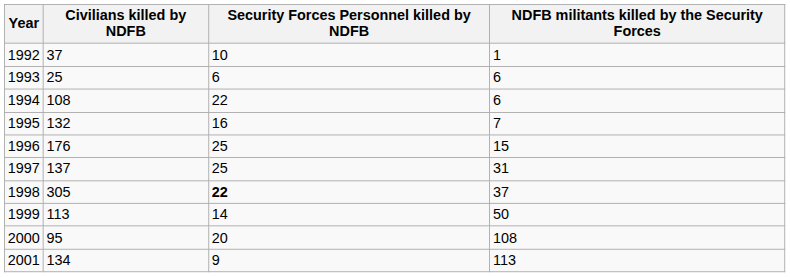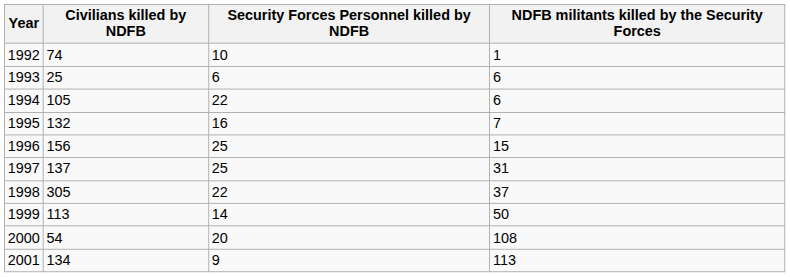 <table class="wikitable">
 <tr>
 <th>Year</th>
 <th>Civilians killed by NDFB</th>
 <th>Security Forces Personnel killed by NDFB</th>
 <th>NDFB militants killed by the Security Forces</th>
 </tr>
 <tr>
 <td>1992</td>
-<td>37</td>
+<td>74</td>
 <td>10</td>
 <td>1</td>
 </tr>
 <tr>
 <td>1993</td>
 <td>25</td>
 <td>6</td>
 <td>6</td>
 </tr>
 <tr>
 <td>1994</td>
-<td>108</td>
+<td>105</td>
 <td>22</td>
 <td>6</td>
 </tr>
 <tr>
 <td>1995</td>
 <td>132</td>
 <td>16</td>
 <td>7</td>
 </tr>
 <tr>
 <td>1996</td>
-<td>176</td>
+<td>156</td>
 <td>25</td>
 <td>15</td>
 </tr>
 <tr>
 <td>1997</td>
 <td>137</td>
 <td>25</td>
 <td>31</td>
 </tr>
 <tr>
 <td>1998</td>
 <td>305</td>
-<td><strong>22</strong></td>
+<td>22</td>
 <td>37</td>
 </tr>
 <tr>
 <td>1999</td>
 <td>113</td>
 <td>14</td>
 <td>50</td>
 </tr>
 <tr>
 <td>2000</td>
-<td>95</td>
+<td>54</td>
 <td>20</td>
 <td>108</td>
 </tr>
 <tr>
 <td>2001</td>
 <td>134</td>
 <td>9</td>
 <td>113</td>
 </tr>
 </table>
